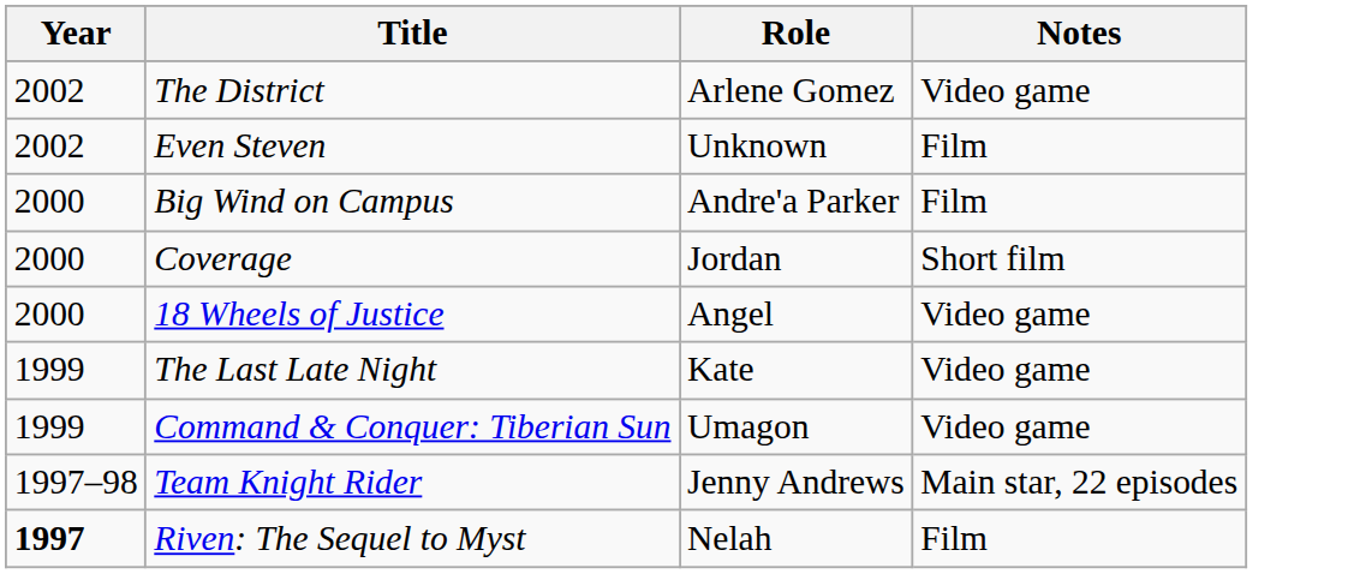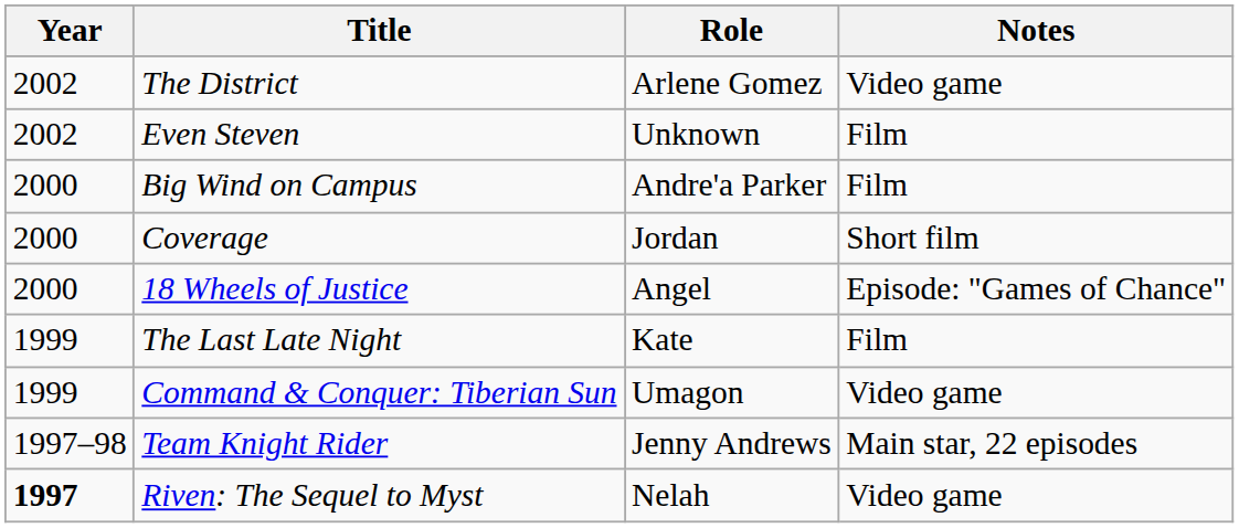 <table class="wikitable sortable">
 <tr>
 <th>Year</th>
 <th>Title</th>
 <th>Role</th>
 <th class="unsortable">Notes</th>
 </tr>
 <tr>
 <td>2002</td>
 <td><em>The District</em></td>
 <td>Arlene Gomez</td>
 <td>Video game</td>
 </tr>
 <tr>
 <td>2002</td>
 <td><em>Even Steven</em></td>
 <td>Unknown</td>
 <td>Film</td>
 </tr>
 <tr>
 <td>2000</td>
 <td><em>Big Wind on Campus</em></td>
 <td>Andre'a Parker</td>
 <td>Film</td>
 </tr>
 <tr>
 <td>2000</td>
 <td><em>Coverage</em></td>
 <td>Jordan</td>
 <td>Short film</td>
 </tr>
 <tr>
 <td>2000</td>
 <td><em><a href='#'>18 Wheels of Justice</a></em></td>
 <td>Angel</td>
-<td>Video game</td>
+<td>Episode: "Games of Chance"</td>
 </tr>
 <tr>
 <td>1999</td>
 <td><em>The Last Late Night</em></td>
 <td>Kate</td>
-<td>Video game</td>
+<td>Film</td>
 </tr>
 <tr>
 <td>1999</td>
 <td><em><a href='#'>Command & Conquer: Tiberian Sun</a></em></td>
 <td>Umagon</td>
 <td>Video game</td>
 </tr>
 <tr>
 <td>1997–98</td>
 <td><em><a href='#'>Team Knight Rider</a></em></td>
 <td>Jenny Andrews</td>
 <td>Main star, 22 episodes</td>
 </tr>
 <tr>
 <td><strong>1997</strong></td>
 <td><em><a href='#'>Riven</a>: The Sequel to Myst</em></td>
 <td>Nelah</td>
-<td>Film</td>
+<td>Video game</td>
 </tr>
 </table>
